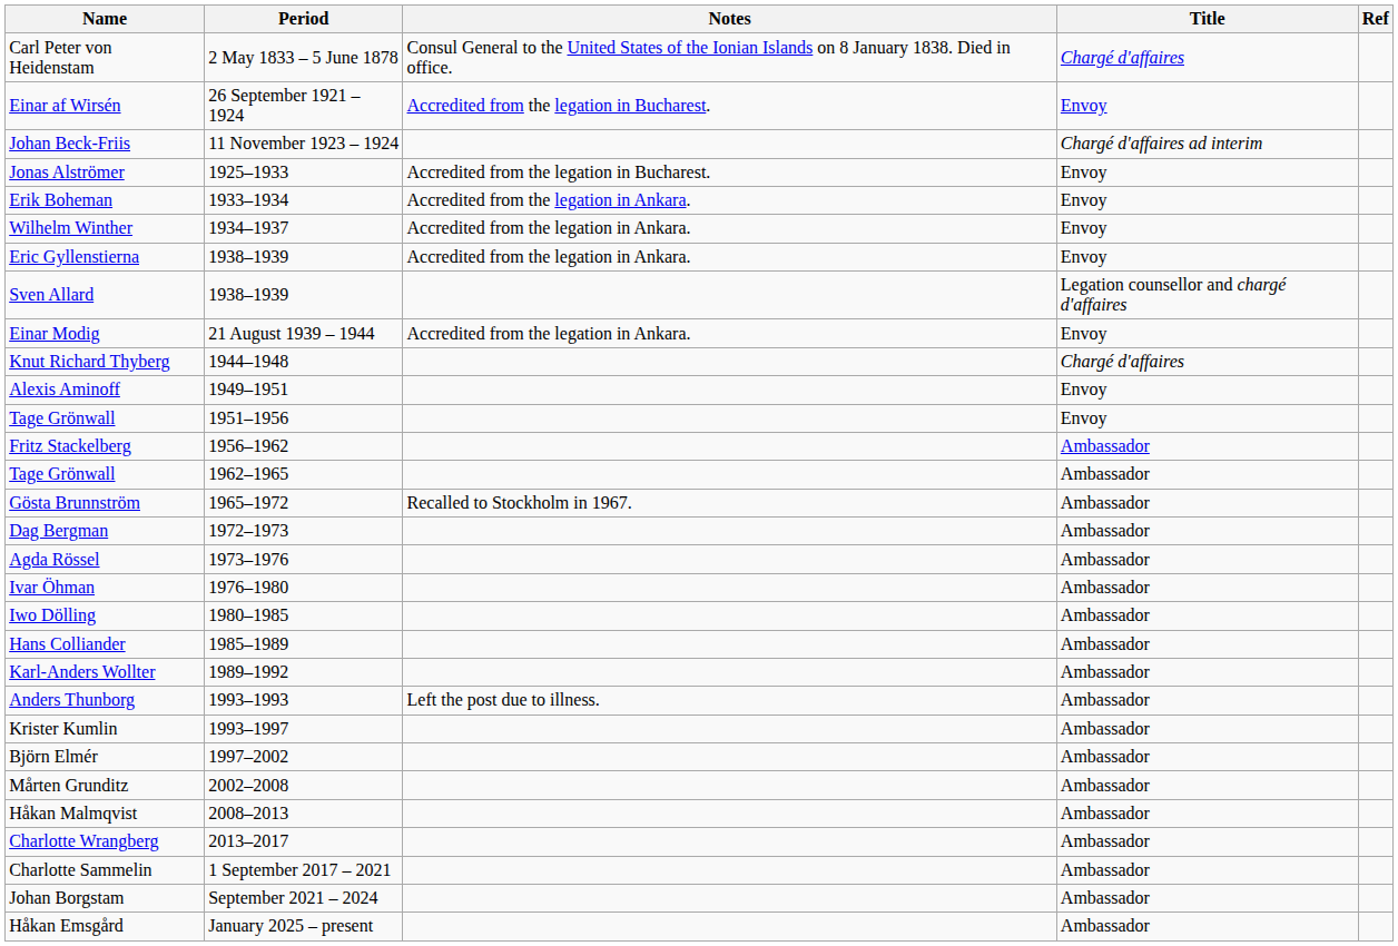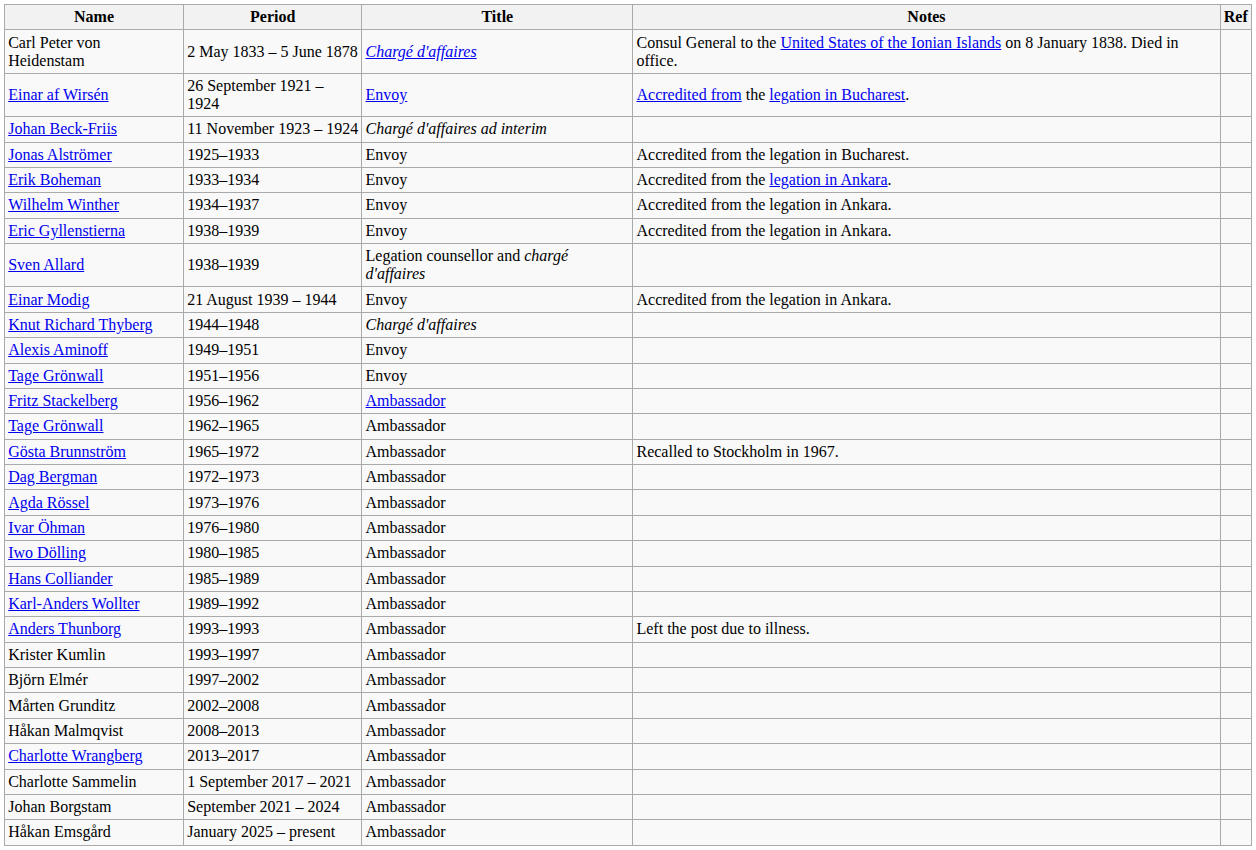 <table class="wikitable">
 <tr>
 <th>Name</th>
 <th>Period</th>
+<th>Title</th>
 <th>Notes</th>
-<th>Title</th>
 <th>Ref</th>
 </tr>
 <tr>
 <td>Carl Peter von Heidenstam</td>
 <td>2 May 1833 – 5 June 1878</td>
+<td><em><a href='#'>Chargé d'affaires</a></em></td>
 <td>Consul General to the <a href='#'>United States of the Ionian Islands</a> on 8 January 1838. Died in office.</td>
-<td><em><a href='#'>Chargé d'affaires</a></em></td>
 <td></td>
 </tr>
 <tr>
 <td><a href='#'>Einar af Wirsén</a></td>
 <td>26 September 1921 – 1924</td>
+<td><a href='#'>Envoy</a></td>
 <td><a href='#'>Accredited from</a> the <a href='#'>legation in Bucharest</a>.</td>
-<td><a href='#'>Envoy</a></td>
 <td></td>
 </tr>
 <tr>
 <td><a href='#'>Johan Beck-Friis</a></td>
 <td>11 November 1923 – 1924</td>
+<td><em>Chargé d'affaires ad interim</em></td>
 <td></td>
-<td><em>Chargé d'affaires ad interim</em></td>
 <td></td>
 </tr>
 <tr>
 <td><a href='#'>Jonas Alströmer</a></td>
 <td>1925–1933</td>
+<td>Envoy</td>
 <td>Accredited from the legation in Bucharest.</td>
-<td>Envoy</td>
 <td></td>
 </tr>
 <tr>
 <td><a href='#'>Erik Boheman</a></td>
 <td>1933–1934</td>
+<td>Envoy</td>
 <td>Accredited from the <a href='#'>legation in Ankara</a>.</td>
-<td>Envoy</td>
 <td></td>
 </tr>
 <tr>
 <td><a href='#'>Wilhelm Winther</a></td>
 <td>1934–1937</td>
+<td>Envoy</td>
 <td>Accredited from the legation in Ankara.</td>
-<td>Envoy</td>
 <td></td>
 </tr>
 <tr>
 <td><a href='#'>Eric Gyllenstierna</a></td>
 <td>1938–1939</td>
+<td>Envoy</td>
 <td>Accredited from the legation in Ankara.</td>
-<td>Envoy</td>
 <td></td>
 </tr>
 <tr>
 <td><a href='#'>Sven Allard</a></td>
 <td>1938–1939</td>
+<td>Legation counsellor and <em>chargé d'affaires</em></td>
 <td></td>
-<td>Legation counsellor and <em>chargé d'affaires</em></td>
 <td></td>
 </tr>
 <tr>
 <td><a href='#'>Einar Modig</a></td>
 <td>21 August 1939 – 1944</td>
+<td>Envoy</td>
 <td>Accredited from the legation in Ankara.</td>
-<td>Envoy</td>
 <td></td>
 </tr>
 <tr>
 <td><a href='#'>Knut Richard Thyberg</a></td>
 <td>1944–1948</td>
+<td><em>Chargé d'affaires</em></td>
 <td></td>
-<td><em>Chargé d'affaires</em></td>
 <td></td>
 </tr>
 <tr>
 <td><a href='#'>Alexis Aminoff</a></td>
 <td>1949–1951</td>
+<td>Envoy</td>
 <td></td>
-<td>Envoy</td>
 <td></td>
 </tr>
 <tr>
 <td><a href='#'>Tage Grönwall</a></td>
 <td>1951–1956</td>
+<td>Envoy</td>
 <td></td>
-<td>Envoy</td>
 <td></td>
 </tr>
 <tr>
 <td><a href='#'>Fritz Stackelberg</a></td>
 <td>1956–1962</td>
+<td><a href='#'>Ambassador</a></td>
 <td></td>
-<td><a href='#'>Ambassador</a></td>
 <td></td>
 </tr>
 <tr>
 <td><a href='#'>Tage Grönwall</a></td>
 <td>1962–1965</td>
+<td>Ambassador</td>
 <td></td>
-<td>Ambassador</td>
 <td></td>
 </tr>
 <tr>
 <td><a href='#'>Gösta Brunnström</a></td>
 <td>1965–1972</td>
+<td>Ambassador</td>
 <td>Recalled to Stockholm in 1967.</td>
-<td>Ambassador</td>
 <td></td>
 </tr>
 <tr>
 <td><a href='#'>Dag Bergman</a></td>
 <td>1972–1973</td>
+<td>Ambassador</td>
 <td></td>
-<td>Ambassador</td>
 <td></td>
 </tr>
 <tr>
 <td><a href='#'>Agda Rössel</a></td>
 <td>1973–1976</td>
+<td>Ambassador</td>
 <td></td>
-<td>Ambassador</td>
 <td></td>
 </tr>
 <tr>
 <td><a href='#'>Ivar Öhman</a></td>
 <td>1976–1980</td>
+<td>Ambassador</td>
 <td></td>
-<td>Ambassador</td>
 <td></td>
 </tr>
 <tr>
 <td><a href='#'>Iwo Dölling</a></td>
 <td>1980–1985</td>
+<td>Ambassador</td>
 <td></td>
-<td>Ambassador</td>
 <td></td>
 </tr>
 <tr>
 <td><a href='#'>Hans Colliander</a></td>
 <td>1985–1989</td>
+<td>Ambassador</td>
 <td></td>
-<td>Ambassador</td>
 <td></td>
 </tr>
 <tr>
 <td><a href='#'>Karl-Anders Wollter</a></td>
 <td>1989–1992</td>
+<td>Ambassador</td>
 <td></td>
-<td>Ambassador</td>
 <td></td>
 </tr>
 <tr>
 <td><a href='#'>Anders Thunborg</a></td>
 <td>1993–1993</td>
+<td>Ambassador</td>
 <td>Left the post due to illness.</td>
-<td>Ambassador</td>
 <td></td>
 </tr>
 <tr>
 <td>Krister Kumlin</td>
 <td>1993–1997</td>
+<td>Ambassador</td>
 <td></td>
-<td>Ambassador</td>
 <td></td>
 </tr>
 <tr>
 <td>Björn Elmér</td>
 <td>1997–2002</td>
+<td>Ambassador</td>
 <td></td>
-<td>Ambassador</td>
 <td></td>
 </tr>
 <tr>
 <td>Mårten Grunditz</td>
 <td>2002–2008</td>
+<td>Ambassador</td>
 <td></td>
-<td>Ambassador</td>
 <td></td>
 </tr>
 <tr>
 <td>Håkan Malmqvist</td>
 <td>2008–2013</td>
+<td>Ambassador</td>
 <td></td>
-<td>Ambassador</td>
 <td></td>
 </tr>
 <tr>
 <td><a href='#'>Charlotte Wrangberg</a></td>
 <td>2013–2017</td>
+<td>Ambassador</td>
 <td></td>
-<td>Ambassador</td>
 <td></td>
 </tr>
 <tr>
 <td>Charlotte Sammelin</td>
 <td>1 September 2017 – 2021</td>
+<td>Ambassador</td>
 <td></td>
-<td>Ambassador</td>
 <td></td>
 </tr>
 <tr>
 <td>Johan Borgstam</td>
 <td>September 2021 – 2024</td>
+<td>Ambassador</td>
 <td></td>
-<td>Ambassador</td>
 <td></td>
 </tr>
 <tr>
 <td>Håkan Emsgård</td>
 <td>January 2025 – present</td>
+<td>Ambassador</td>
 <td></td>
-<td>Ambassador</td>
 <td></td>
 </tr>
 </table>
